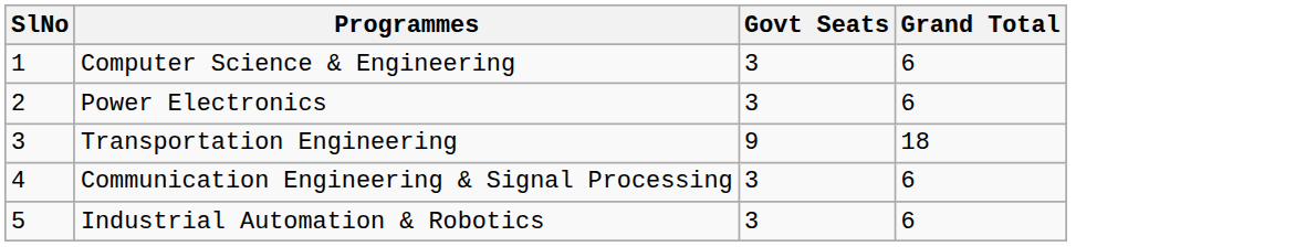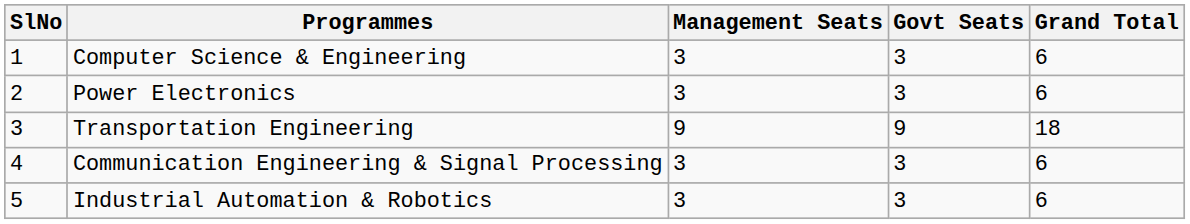 <table class="wikitable">
 <tr>
 <th>SlNo</th>
 <th>Programmes</th>
+<th>Management Seats</th>
 <th>Govt Seats</th>
 <th>Grand Total</th>
 </tr>
 <tr>
 <td>1</td>
 <td>Computer Science & Engineering</td>
 <td>3</td>
+<td>3</td>
 <td>6</td>
 </tr>
 <tr>
 <td>2</td>
 <td>Power Electronics</td>
+<td>3</td>
 <td>3</td>
 <td>6</td>
 </tr>
 <tr>
 <td>3</td>
 <td>Transportation Engineering</td>
 <td>9</td>
+<td>9</td>
 <td>18</td>
 </tr>
 <tr>
 <td>4</td>
 <td>Communication Engineering & Signal Processing</td>
+<td>3</td>
 <td>3</td>
 <td>6</td>
 </tr>
 <tr>
 <td>5</td>
 <td>Industrial Automation & Robotics</td>
 <td>3</td>
+<td>3</td>
 <td>6</td>
 </tr>
 </table>
